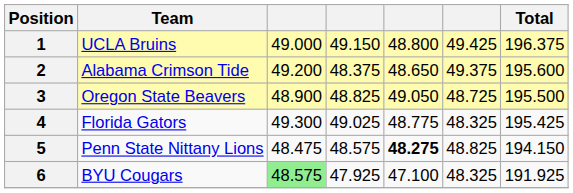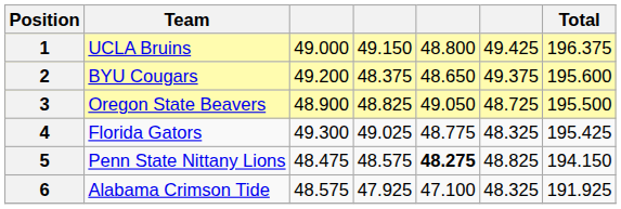 <table class="wikitable sortable" style="text-align:center; font-size:95%">
 <tr>
 <th scope=col>Position</th>
 <th scope=col>Team</th>
 <th scope=col></th>
 <th scope=col></th>
 <th scope=col></th>
 <th scope=col></th>
 <th scope=col>Total</th>
 </tr>
 <tr bgcolor=fffcaf>
 <th scope=row>1</th>
 <td align=left><a href='#'>UCLA Bruins</a></td>
 <td>49.000</td>
 <td>49.150</td>
 <td>48.800</td>
 <td>49.425</td>
 <td>196.375</td>
 </tr>
 <tr bgcolor=fffcaf>
 <th scope=row>2</th>
-<td align=left><a href='#'>Alabama Crimson Tide</a></td>
+<td align=left><a href='#'>BYU Cougars</a></td>
 <td>49.200</td>
 <td>48.375</td>
 <td>48.650</td>
 <td>49.375</td>
 <td>195.600</td>
 </tr>
 <tr bgcolor=fffcaf>
 <th scope=row>3</th>
 <td align=left><a href='#'>Oregon State Beavers</a></td>
 <td>48.900</td>
 <td>48.825</td>
 <td>49.050</td>
 <td>48.725</td>
 <td>195.500</td>
 </tr>
 <tr>
 <th scope=row>4</th>
 <td align=left><a href='#'>Florida Gators</a></td>
 <td>49.300</td>
 <td>49.025</td>
 <td>48.775</td>
 <td>48.325</td>
 <td>195.425</td>
 </tr>
 <tr>
 <th scope=row>5</th>
 <td align=left><a href='#'>Penn State Nittany Lions</a></td>
 <td>48.475</td>
 <td>48.575</td>
 <td><strong>48.275</strong></td>
 <td>48.825</td>
 <td>194.150</td>
 </tr>
 <tr>
 <th scope=row>6</th>
-<td align=left><a href='#'>BYU Cougars</a></td>
-<td style="background: lightgreen;">48.575</td>
+<td align=left><a href='#'>Alabama Crimson Tide</a></td>
+<td>48.575</td>
 <td>47.925</td>
 <td>47.100</td>
 <td>48.325</td>
 <td>191.925</td>
 </tr>
 <tr>
 </tr>
 </table>
